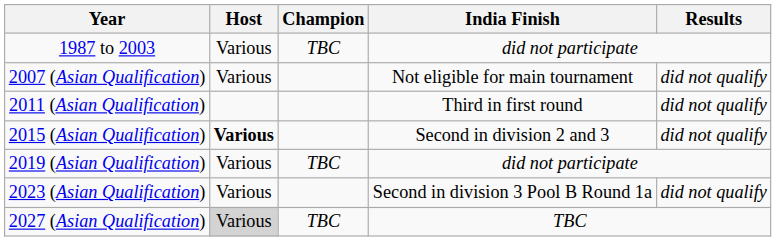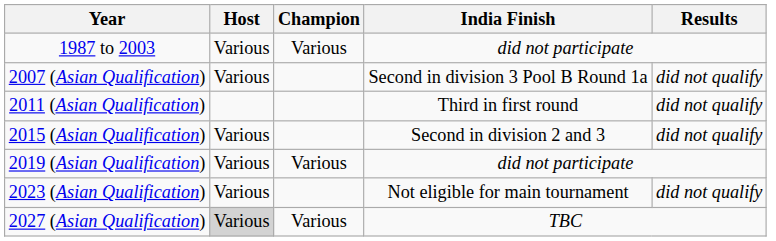 <table class = "wikitable" style="text-align:center">
 <tr>
 <th>Year</th>
 <th>Host</th>
 <th>Champion</th>
 <th>India Finish</th>
 <th>Results</th>
 </tr>
 <tr>
 <td><a href='#'>1987</a> to <a href='#'>2003</a></td>
 <td>Various</td>
-<td><em>TBC</em></td>
+<td>Various</td>
 <td colspan="2"><em>did not participate</em></td>
 </tr>
 <tr>
 <td><a href='#'>2007</a> (<em><a href='#'>Asian Qualification</a></em>)</td>
 <td>Various</td>
 <td></td>
-<td>Not eligible for main tournament</td>
+<td>Second in division 3 Pool B Round 1a</td>
 <td><em>did not qualify</em></td>
 </tr>
 <tr>
 <td><a href='#'>2011</a> (<em><a href='#'>Asian Qualification</a></em>)</td>
 <td></td>
 <td></td>
 <td>Third in first round</td>
 <td><em>did not qualify</em></td>
 </tr>
 <tr>
 <td><a href='#'>2015</a> (<em><a href='#'>Asian Qualification</a></em>)</td>
-<td><strong>Various</strong></td>
+<td>Various</td>
 <td></td>
 <td>Second in division 2 and 3</td>
 <td><em>did not qualify</em></td>
 </tr>
 <tr>
 <td><a href='#'>2019</a> (<em><a href='#'>Asian Qualification</a></em>)</td>
 <td>Various</td>
-<td><em>TBC</em></td>
+<td>Various</td>
 <td colspan="2"><em>did not participate</em></td>
 </tr>
 <tr>
 <td><a href='#'>2023</a> (<em><a href='#'>Asian Qualification</a></em>)</td>
 <td>Various</td>
 <td></td>
-<td>Second in division 3 Pool B Round 1a</td>
+<td>Not eligible for main tournament</td>
 <td><em>did not qualify</em></td>
 </tr>
 <tr>
 <td><a href='#'>2027</a> (<em><a href='#'>Asian Qualification</a></em>)</td>
 <td style="background: lightgrey;">Various</td>
-<td><em>TBC</em></td>
+<td>Various</td>
 <td colspan="2"><em>TBC</em></td>
 </tr>
 </table>
